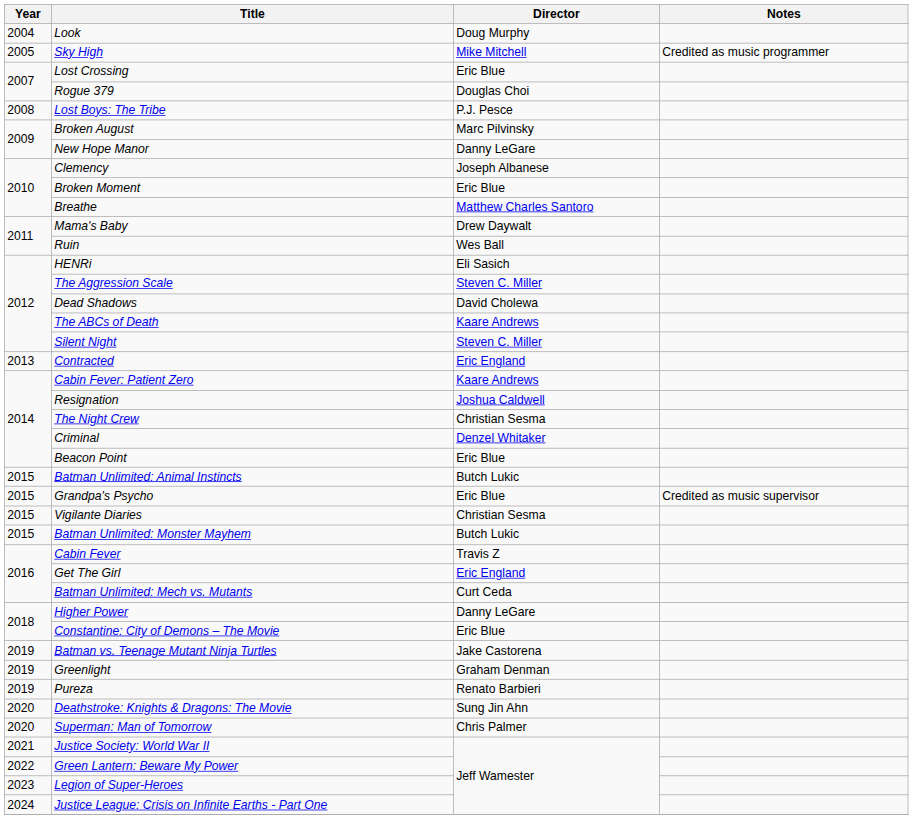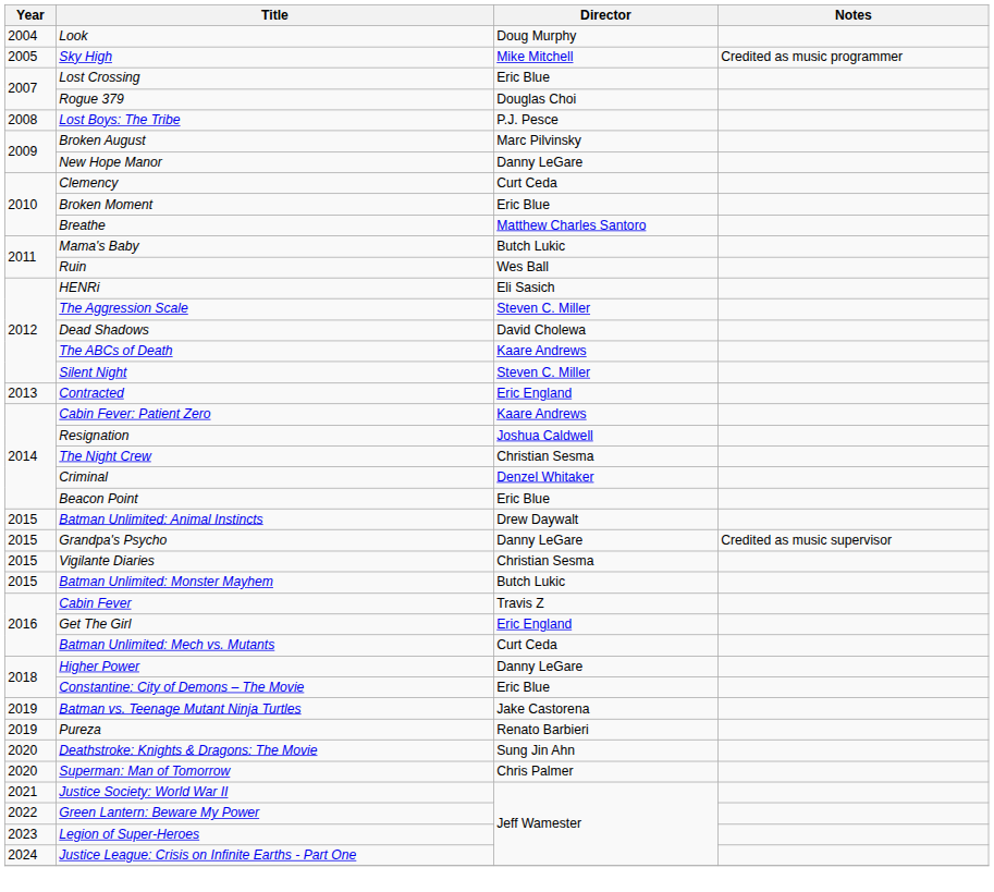 <table class="wikitable" style="width:60%;">
 <tr>
 <th>Year</th>
 <th>Title</th>
 <th>Director</th>
 <th>Notes</th>
 </tr>
 <tr>
 <td>2004</td>
 <td><em>Look</em></td>
 <td>Doug Murphy</td>
 <td></td>
 </tr>
 <tr>
 <td>2005</td>
 <td><em><a href='#'>Sky High</a></em></td>
 <td><a href='#'>Mike Mitchell</a></td>
 <td>Credited as music programmer</td>
 </tr>
 <tr>
 <td rowspan="2">2007</td>
 <td><em>Lost Crossing</em></td>
 <td>Eric Blue</td>
 <td></td>
 </tr>
 <tr>
 <td><em>Rogue 379</em></td>
 <td>Douglas Choi</td>
 <td></td>
 </tr>
 <tr>
 <td>2008</td>
 <td><em><a href='#'>Lost Boys: The Tribe</a></em></td>
 <td>P.J. Pesce</td>
 <td></td>
 </tr>
 <tr>
 <td rowspan="2">2009</td>
 <td><em>Broken August</em></td>
 <td>Marc Pilvinsky</td>
 <td></td>
 </tr>
 <tr>
 <td><em>New Hope Manor</em></td>
 <td>Danny LeGare</td>
 <td></td>
 </tr>
 <tr>
 <td rowspan="3">2010</td>
 <td><em>Clemency</em></td>
-<td>Joseph Albanese</td>
+<td>Curt Ceda</td>
 <td></td>
 </tr>
 <tr>
 <td><em>Broken Moment</em></td>
 <td>Eric Blue</td>
 <td></td>
 </tr>
 <tr>
 <td><em>Breathe</em></td>
 <td><a href='#'>Matthew Charles Santoro</a></td>
 <td></td>
 </tr>
 <tr>
 <td rowspan="2">2011</td>
 <td><em>Mama's Baby</em></td>
-<td>Drew Daywalt</td>
+<td>Butch Lukic</td>
 <td></td>
 </tr>
 <tr>
 <td><em>Ruin</em></td>
 <td>Wes Ball</td>
 <td></td>
 </tr>
 <tr>
 <td rowspan="5">2012</td>
 <td><em>HENRi</em></td>
 <td>Eli Sasich</td>
 <td></td>
 </tr>
 <tr>
 <td><em><a href='#'>The Aggression Scale</a></em></td>
 <td><a href='#'>Steven C. Miller</a></td>
 <td></td>
 </tr>
 <tr>
 <td><em>Dead Shadows</em></td>
 <td>David Cholewa</td>
 <td></td>
 </tr>
 <tr>
 <td><em><a href='#'>The ABCs of Death</a></em></td>
 <td><a href='#'>Kaare Andrews</a></td>
 <td></td>
 </tr>
 <tr>
 <td><em><a href='#'>Silent Night</a></em></td>
 <td><a href='#'>Steven C. Miller</a></td>
 <td></td>
 </tr>
 <tr>
 <td>2013</td>
 <td><em><a href='#'>Contracted</a></em></td>
 <td><a href='#'>Eric England</a></td>
 <td></td>
 </tr>
 <tr>
 <td rowspan="5">2014</td>
 <td><em><a href='#'>Cabin Fever: Patient Zero</a></em></td>
 <td><a href='#'>Kaare Andrews</a></td>
 <td></td>
 </tr>
 <tr>
 <td><em>Resignation</em></td>
 <td><a href='#'>Joshua Caldwell</a></td>
 <td></td>
 </tr>
 <tr>
 <td><em><a href='#'>The Night Crew</a></em></td>
 <td>Christian Sesma</td>
 <td></td>
 </tr>
 <tr>
 <td><em>Criminal</em></td>
 <td><a href='#'>Denzel Whitaker</a></td>
 <td></td>
 </tr>
 <tr>
 <td><em>Beacon Point</em></td>
 <td>Eric Blue</td>
 <td></td>
 </tr>
 <tr>
 <td>2015</td>
 <td><em><a href='#'>Batman Unlimited: Animal Instincts</a></em></td>
-<td>Butch Lukic</td>
+<td>Drew Daywalt</td>
 <td></td>
 </tr>
 <tr>
 <td>2015</td>
 <td><em>Grandpa's Psycho</em></td>
-<td>Eric Blue</td>
+<td>Danny LeGare</td>
 <td>Credited as music supervisor</td>
 </tr>
 <tr>
 <td>2015</td>
 <td><em>Vigilante Diaries</em></td>
 <td>Christian Sesma</td>
 <td></td>
 </tr>
 <tr>
 <td>2015</td>
 <td><em><a href='#'>Batman Unlimited: Monster Mayhem</a></em></td>
 <td>Butch Lukic</td>
 <td></td>
 </tr>
 <tr>
 <td rowspan="3">2016</td>
 <td><em><a href='#'>Cabin Fever</a></em></td>
 <td>Travis Z</td>
 <td></td>
 </tr>
 <tr>
 <td><em>Get The Girl</em></td>
 <td><a href='#'>Eric England</a></td>
 <td></td>
 </tr>
 <tr>
 <td><em><a href='#'>Batman Unlimited: Mech vs. Mutants</a></em></td>
 <td>Curt Ceda</td>
 <td></td>
 </tr>
 <tr>
 <td rowspan="2">2018</td>
 <td><em><a href='#'>Higher Power</a></em></td>
 <td>Danny LeGare</td>
 <td></td>
 </tr>
 <tr>
 <td><em><a href='#'>Constantine: City of Demons – The Movie</a></em></td>
 <td>Eric Blue</td>
 <td></td>
 </tr>
 <tr>
 <td>2019</td>
 <td><em><a href='#'>Batman vs. Teenage Mutant Ninja Turtles</a></em></td>
 <td>Jake Castorena</td>
 <td></td>
 </tr>
 <tr>
 <td>2019</td>
-<td><em>Greenlight</em></td>
-<td>Graham Denman</td>
-<td></td>
-</tr>
-<tr>
-<td>2019</td>
 <td><em>Pureza</em></td>
 <td>Renato Barbieri</td>
 <td></td>
 </tr>
 <tr>
 <td>2020</td>
 <td><em><a href='#'>Deathstroke: Knights & Dragons: The Movie</a></em></td>
 <td>Sung Jin Ahn</td>
 <td></td>
 </tr>
 <tr>
 <td>2020</td>
 <td><em><a href='#'>Superman: Man of Tomorrow</a></em></td>
 <td>Chris Palmer</td>
 <td></td>
 </tr>
 <tr>
 <td>2021</td>
 <td><em><a href='#'>Justice Society: World War II</a></em></td>
 <td rowspan="4">Jeff Wamester</td>
 <td></td>
 </tr>
 <tr>
 <td>2022</td>
 <td><em><a href='#'>Green Lantern: Beware My Power</a></em></td>
 <td></td>
 </tr>
 <tr>
 <td>2023</td>
 <td><em><a href='#'>Legion of Super-Heroes</a></em></td>
 <td></td>
 </tr>
 <tr>
 <td>2024</td>
 <td><em><a href='#'>Justice League: Crisis on Infinite Earths - Part One</a></em></td>
 <td></td>
 </tr>
 <tr>
 </tr>
 </table>
